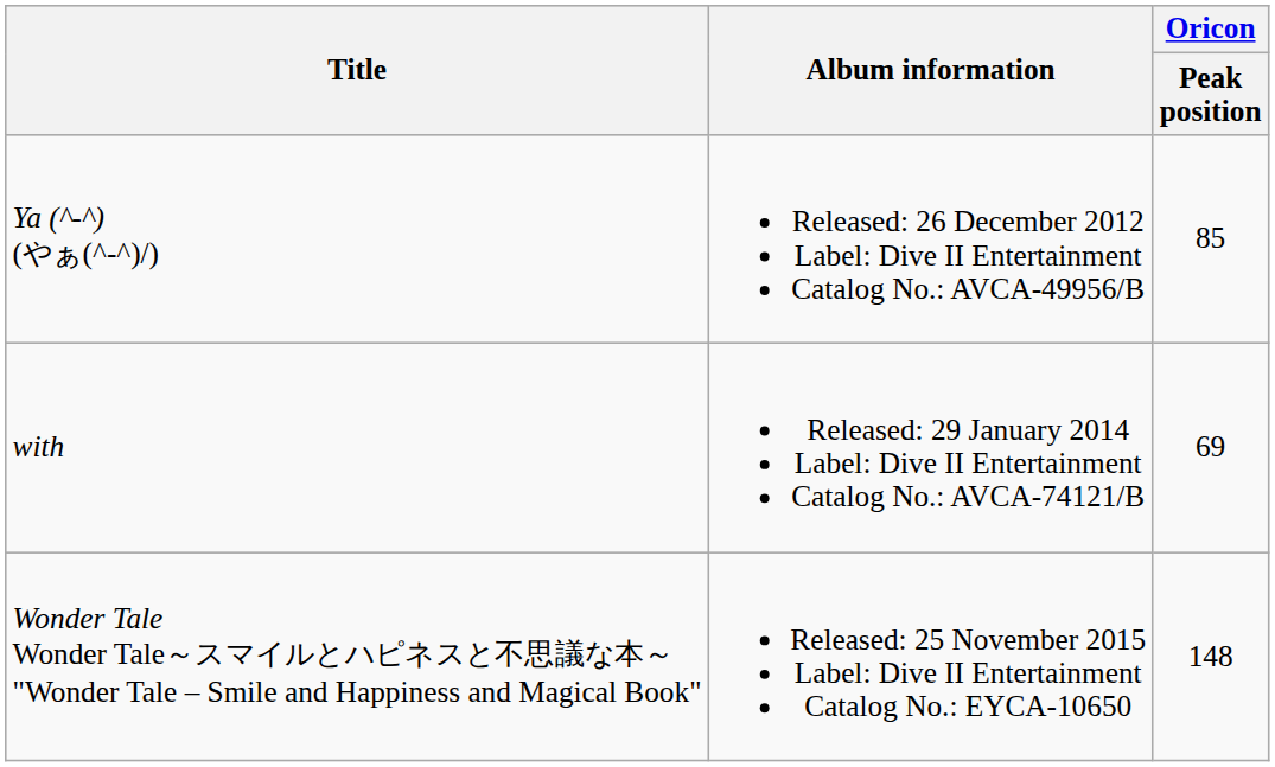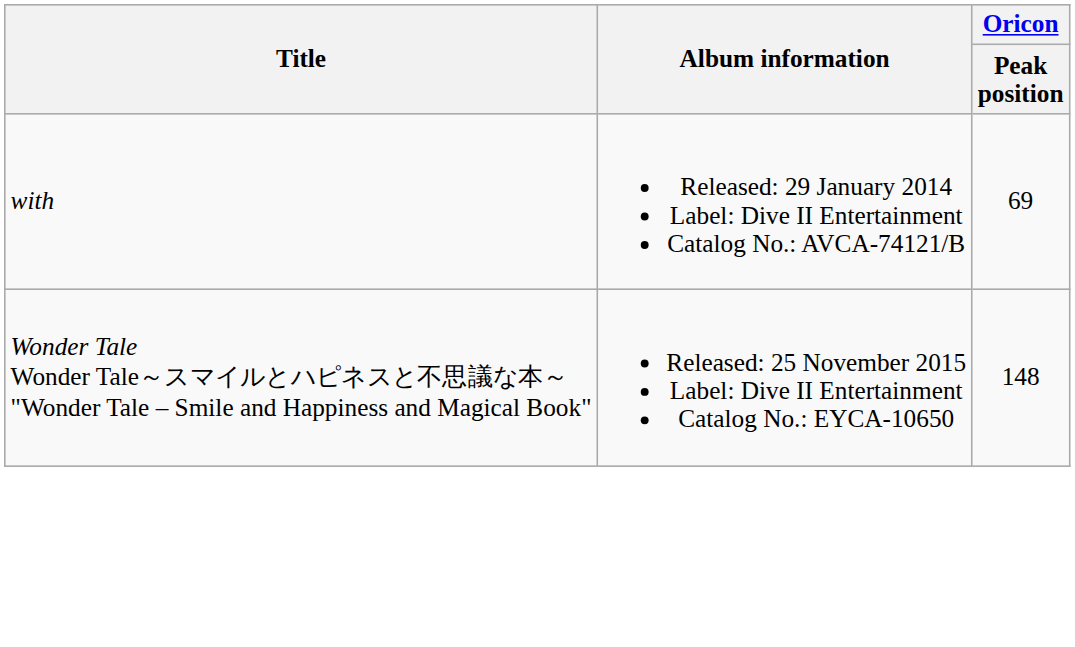 <table class="wikitable plainrowheaders" style="text-align:center">
 <tr>
 <th rowspan=2; style=>Title</th>
 <th rowspan=2;>Album information</th>
 <th colspan=1; style=><a href='#'>Oricon</a><br></th>
 </tr>
 <tr>
 <th style=>Peak<br>position</th>
-</tr>
-<tr>
-<td align=left><em>Ya (^-^)</em><br>(やぁ(^-^)/)</td>
-<td><br><ul><li>Released: 26 December 2012</li><li>Label: Dive II Entertainment</li><li>Catalog No.: AVCA-49956/B</li></ul></td>
-<td>85</td>
 </tr>
 <tr>
 <td align=left><em>with</em></td>
 <td><br><ul><li>Released: 29 January 2014</li><li>Label: Dive II Entertainment</li><li>Catalog No.: AVCA-74121/B</li></ul></td>
 <td>69</td>
 </tr>
 <tr>
 <td align=left><em>Wonder Tale</em><br>Wonder Tale～スマイルとハピネスと不思議な本～<br>"Wonder Tale – Smile and Happiness and Magical Book"</td>
 <td><br><ul><li>Released: 25 November 2015</li><li>Label: Dive II Entertainment</li><li>Catalog No.: EYCA-10650</li></ul></td>
 <td>148</td>
 </tr>
 </table>
